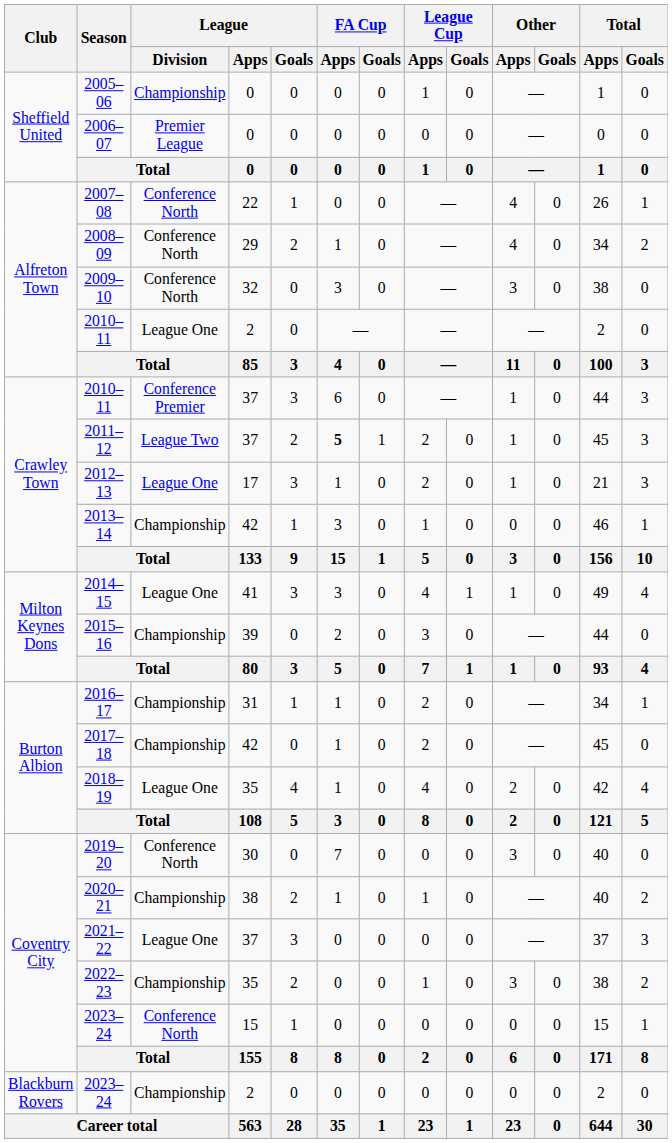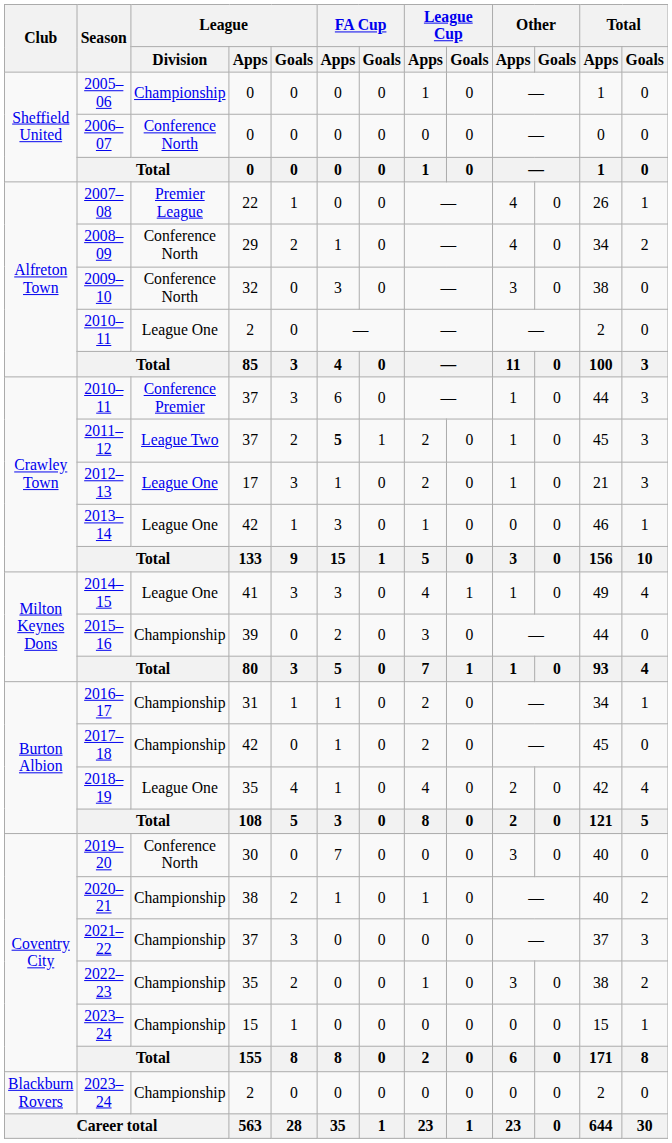 <table class=wikitable style=text-align:center>
 <tr>
 <th rowspan=2>Club</th>
 <th rowspan=2>Season</th>
 <th colspan=3>League</th>
 <th colspan=2><a href='#'>FA Cup</a></th>
 <th colspan=2><a href='#'>League Cup</a></th>
 <th colspan=2>Other</th>
 <th colspan=2>Total</th>
 </tr>
 <tr>
 <th>Division</th>
 <th>Apps</th>
 <th>Goals</th>
 <th>Apps</th>
 <th>Goals</th>
 <th>Apps</th>
 <th>Goals</th>
 <th>Apps</th>
 <th>Goals</th>
 <th>Apps</th>
 <th>Goals</th>
 </tr>
 <tr>
 <td rowspan=3><a href='#'>Sheffield United</a></td>
 <td><a href='#'>2005–06</a></td>
 <td><a href='#'>Championship</a></td>
 <td>0</td>
 <td>0</td>
 <td>0</td>
 <td>0</td>
 <td>1</td>
 <td>0</td>
 <td colspan=2>—</td>
 <td>1</td>
 <td>0</td>
 </tr>
 <tr>
 <td><a href='#'>2006–07</a></td>
-<td><a href='#'>Premier League</a></td>
+<td><a href='#'>Conference North</a></td>
 <td>0</td>
 <td>0</td>
 <td>0</td>
 <td>0</td>
 <td>0</td>
 <td>0</td>
 <td colspan=2>—</td>
 <td>0</td>
 <td>0</td>
 </tr>
 <tr>
 <th colspan=2>Total</th>
 <th>0</th>
 <th>0</th>
 <th>0</th>
 <th>0</th>
 <th>1</th>
 <th>0</th>
 <th colspan=2>—</th>
 <th>1</th>
 <th>0</th>
 </tr>
 <tr>
 <td rowspan=5><a href='#'>Alfreton Town</a></td>
 <td><a href='#'>2007–08</a></td>
-<td><a href='#'>Conference North</a></td>
+<td><a href='#'>Premier League</a></td>
 <td>22</td>
 <td>1</td>
 <td>0</td>
 <td>0</td>
 <td colspan=2>—</td>
 <td>4</td>
 <td>0</td>
 <td>26</td>
 <td>1</td>
 </tr>
 <tr>
 <td><a href='#'>2008–09</a></td>
 <td>Conference North</td>
 <td>29</td>
 <td>2</td>
 <td>1</td>
 <td>0</td>
 <td colspan=2>—</td>
 <td>4</td>
 <td>0</td>
 <td>34</td>
 <td>2</td>
 </tr>
 <tr>
 <td><a href='#'>2009–10</a></td>
 <td>Conference North</td>
 <td>32</td>
 <td>0</td>
 <td>3</td>
 <td>0</td>
 <td colspan=2>—</td>
 <td>3</td>
 <td>0</td>
 <td>38</td>
 <td>0</td>
 </tr>
 <tr>
 <td><a href='#'>2010–11</a></td>
 <td>League One</td>
 <td>2</td>
 <td>0</td>
 <td colspan=2>—</td>
 <td colspan=2>—</td>
 <td colspan=2>—</td>
 <td>2</td>
 <td>0</td>
 </tr>
 <tr>
 <th colspan=2>Total</th>
 <th>85</th>
 <th>3</th>
 <th>4</th>
 <th>0</th>
 <th colspan=2>—</th>
 <th>11</th>
 <th>0</th>
 <th>100</th>
 <th>3</th>
 </tr>
 <tr>
 <td rowspan=5><a href='#'>Crawley Town</a></td>
 <td><a href='#'>2010–11</a></td>
 <td><a href='#'>Conference Premier</a></td>
 <td>37</td>
 <td>3</td>
 <td>6</td>
 <td>0</td>
 <td colspan=2>—</td>
 <td>1</td>
 <td>0</td>
 <td>44</td>
 <td>3</td>
 </tr>
 <tr>
 <td><a href='#'>2011–12</a></td>
 <td><a href='#'>League Two</a></td>
 <td>37</td>
 <td>2</td>
 <td><strong>5</strong></td>
 <td>1</td>
 <td>2</td>
 <td>0</td>
 <td>1</td>
 <td>0</td>
 <td>45</td>
 <td>3</td>
 </tr>
 <tr>
 <td><a href='#'>2012–13</a></td>
 <td><a href='#'>League One</a></td>
 <td>17</td>
 <td>3</td>
 <td>1</td>
 <td>0</td>
 <td>2</td>
 <td>0</td>
 <td>1</td>
 <td>0</td>
 <td>21</td>
 <td>3</td>
 </tr>
 <tr>
 <td><a href='#'>2013–14</a></td>
-<td>Championship</td>
+<td>League One</td>
 <td>42</td>
 <td>1</td>
 <td>3</td>
 <td>0</td>
 <td>1</td>
 <td>0</td>
 <td>0</td>
 <td>0</td>
 <td>46</td>
 <td>1</td>
 </tr>
 <tr>
 <th colspan=2>Total</th>
 <th>133</th>
 <th>9</th>
 <th>15</th>
 <th>1</th>
 <th>5</th>
 <th>0</th>
 <th>3</th>
 <th>0</th>
 <th>156</th>
 <th>10</th>
 </tr>
 <tr>
 <td rowspan=3><a href='#'>Milton Keynes Dons</a></td>
 <td><a href='#'>2014–15</a></td>
 <td>League One</td>
 <td>41</td>
 <td>3</td>
 <td>3</td>
 <td>0</td>
 <td>4</td>
 <td>1</td>
 <td>1</td>
 <td>0</td>
 <td>49</td>
 <td>4</td>
 </tr>
 <tr>
 <td><a href='#'>2015–16</a></td>
 <td>Championship</td>
 <td>39</td>
 <td>0</td>
 <td>2</td>
 <td>0</td>
 <td>3</td>
 <td>0</td>
 <td colspan=2>—</td>
 <td>44</td>
 <td>0</td>
 </tr>
 <tr>
 <th colspan=2>Total</th>
 <th>80</th>
 <th>3</th>
 <th>5</th>
 <th>0</th>
 <th>7</th>
 <th>1</th>
 <th>1</th>
 <th>0</th>
 <th>93</th>
 <th>4</th>
 </tr>
 <tr>
 <td rowspan=4><a href='#'>Burton Albion</a></td>
 <td><a href='#'>2016–17</a></td>
 <td>Championship</td>
 <td>31</td>
 <td>1</td>
 <td>1</td>
 <td>0</td>
 <td>2</td>
 <td>0</td>
 <td colspan=2>—</td>
 <td>34</td>
 <td>1</td>
 </tr>
 <tr>
 <td><a href='#'>2017–18</a></td>
 <td>Championship</td>
 <td>42</td>
 <td>0</td>
 <td>1</td>
 <td>0</td>
 <td>2</td>
 <td>0</td>
 <td colspan=2>—</td>
 <td>45</td>
 <td>0</td>
 </tr>
 <tr>
 <td><a href='#'>2018–19</a></td>
 <td>League One</td>
 <td>35</td>
 <td>4</td>
 <td>1</td>
 <td>0</td>
 <td>4</td>
 <td>0</td>
 <td>2</td>
 <td>0</td>
 <td>42</td>
 <td>4</td>
 </tr>
 <tr>
 <th colspan=2>Total</th>
 <th>108</th>
 <th>5</th>
 <th>3</th>
 <th>0</th>
 <th>8</th>
 <th>0</th>
 <th>2</th>
 <th>0</th>
 <th>121</th>
 <th>5</th>
 </tr>
 <tr>
 <td rowspan="6"><a href='#'>Coventry City</a></td>
 <td><a href='#'>2019–20</a></td>
 <td>Conference North</td>
 <td>30</td>
 <td>0</td>
 <td>7</td>
 <td>0</td>
 <td>0</td>
 <td>0</td>
 <td>3</td>
 <td>0</td>
 <td>40</td>
 <td>0</td>
 </tr>
 <tr>
 <td><a href='#'>2020–21</a></td>
 <td>Championship</td>
 <td>38</td>
 <td>2</td>
 <td>1</td>
 <td>0</td>
 <td>1</td>
 <td>0</td>
 <td colspan="2">—</td>
 <td>40</td>
 <td>2</td>
 </tr>
 <tr>
 <td><a href='#'>2021–22</a></td>
-<td>League One</td>
+<td>Championship</td>
 <td>37</td>
 <td>3</td>
 <td>0</td>
 <td>0</td>
 <td>0</td>
 <td>0</td>
 <td colspan="2">—</td>
 <td>37</td>
 <td>3</td>
 </tr>
 <tr>
 <td><a href='#'>2022–23</a></td>
 <td>Championship</td>
 <td>35</td>
 <td>2</td>
 <td>0</td>
 <td>0</td>
 <td>1</td>
 <td>0</td>
 <td>3</td>
 <td>0</td>
 <td>38</td>
 <td>2</td>
 </tr>
 <tr>
 <td><a href='#'>2023–24</a></td>
-<td><a href='#'>Conference North</a></td>
+<td>Championship</td>
 <td>15</td>
 <td>1</td>
 <td>0</td>
 <td>0</td>
 <td>0</td>
 <td>0</td>
 <td>0</td>
 <td>0</td>
 <td>15</td>
 <td>1</td>
 </tr>
 <tr>
 <th colspan="2">Total</th>
 <th>155</th>
 <th>8</th>
 <th>8</th>
 <th>0</th>
 <th>2</th>
 <th>0</th>
 <th>6</th>
 <th>0</th>
 <th>171</th>
 <th>8</th>
 </tr>
 <tr>
 <td><a href='#'>Blackburn Rovers</a></td>
 <td><a href='#'>2023–24</a></td>
 <td>Championship</td>
 <td>2</td>
 <td>0</td>
 <td>0</td>
 <td>0</td>
 <td>0</td>
 <td>0</td>
 <td>0</td>
 <td>0</td>
 <td>2</td>
 <td>0</td>
 </tr>
 <tr>
 <th colspan=3>Career total</th>
 <th>563</th>
 <th>28</th>
 <th>35</th>
 <th>1</th>
 <th>23</th>
 <th>1</th>
 <th>23</th>
 <th>0</th>
 <th>644</th>
 <th>30</th>
 </tr>
 </table>
